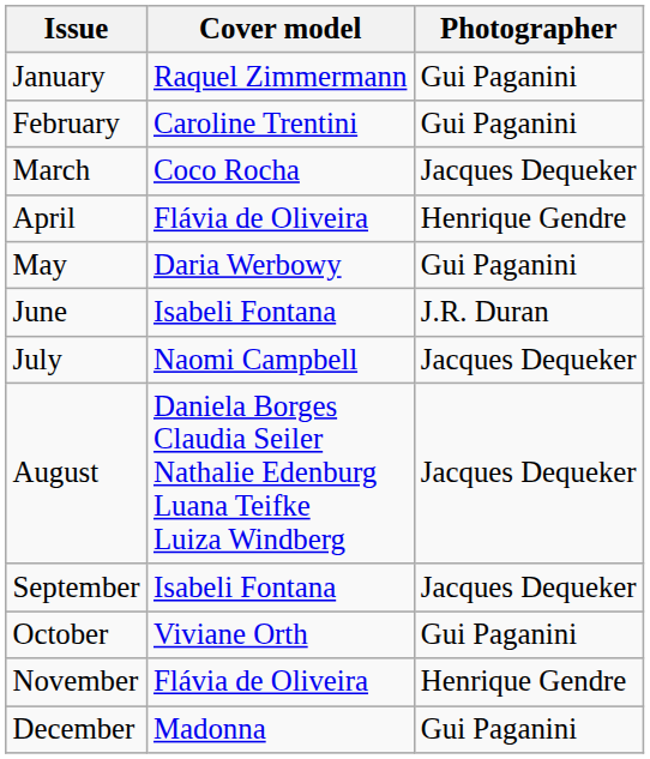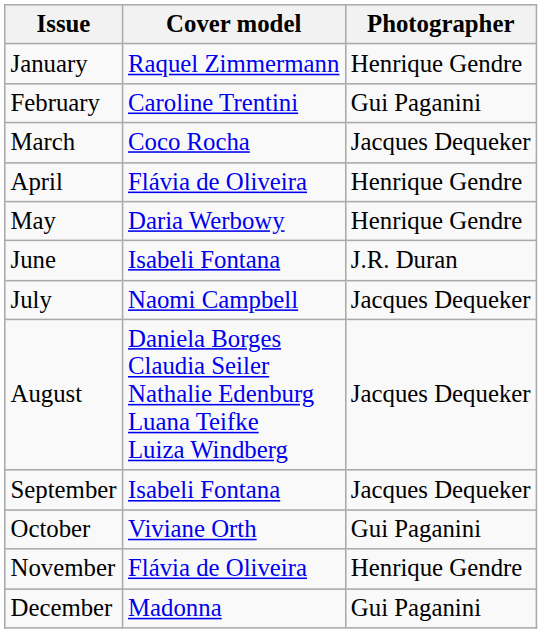 <table class="wikitable">
 <tr>
 <th>Issue</th>
 <th>Cover model</th>
 <th>Photographer</th>
 </tr>
 <tr>
 <td>January</td>
 <td><a href='#'>Raquel Zimmermann</a></td>
-<td>Gui Paganini</td>
+<td>Henrique Gendre</td>
 </tr>
 <tr>
 <td>February</td>
 <td><a href='#'>Caroline Trentini</a></td>
 <td>Gui Paganini</td>
 </tr>
 <tr>
 <td>March</td>
 <td><a href='#'>Coco Rocha</a></td>
 <td>Jacques Dequeker</td>
 </tr>
 <tr>
 <td>April</td>
 <td><a href='#'>Flávia de Oliveira</a></td>
 <td>Henrique Gendre</td>
 </tr>
 <tr>
 <td>May</td>
 <td><a href='#'>Daria Werbowy</a></td>
-<td>Gui Paganini</td>
+<td>Henrique Gendre</td>
 </tr>
 <tr>
 <td>June</td>
 <td><a href='#'>Isabeli Fontana</a></td>
 <td>J.R. Duran</td>
 </tr>
 <tr>
 <td>July</td>
 <td><a href='#'>Naomi Campbell</a></td>
 <td>Jacques Dequeker</td>
 </tr>
 <tr>
 <td>August</td>
 <td><a href='#'>Daniela Borges</a><br><a href='#'>Claudia Seiler</a><br><a href='#'>Nathalie Edenburg</a><br><a href='#'>Luana Teifke</a><br><a href='#'>Luiza Windberg</a></td>
 <td>Jacques Dequeker</td>
 </tr>
 <tr>
 <td>September</td>
 <td><a href='#'>Isabeli Fontana</a></td>
 <td>Jacques Dequeker</td>
 </tr>
 <tr>
 <td>October</td>
 <td><a href='#'>Viviane Orth</a></td>
 <td>Gui Paganini</td>
 </tr>
 <tr>
 <td>November</td>
 <td><a href='#'>Flávia de Oliveira</a></td>
 <td>Henrique Gendre</td>
 </tr>
 <tr>
 <td>December</td>
 <td><a href='#'>Madonna</a></td>
 <td>Gui Paganini</td>
 </tr>
 </table>
